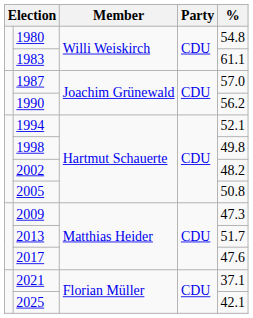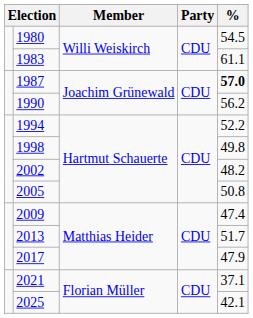 <table class=wikitable>
 <tr>
 <th colspan=2>Election</th>
 <th>Member</th>
 <th>Party</th>
 <th>%</th>
 </tr>
 <tr>
 <td rowspan=2 bgcolor=></td>
 <td><a href='#'>1980</a></td>
 <td rowspan=2><a href='#'>Willi Weiskirch</a></td>
 <td rowspan=2><a href='#'>CDU</a></td>
-<td align=right>54.8</td>
+<td align=right>54.5</td>
 </tr>
 <tr>
 <td><a href='#'>1983</a></td>
 <td align=right>61.1</td>
 </tr>
 <tr>
 <td rowspan=2 bgcolor=></td>
 <td><a href='#'>1987</a></td>
 <td rowspan=2><a href='#'>Joachim Grünewald</a></td>
 <td rowspan=2><a href='#'>CDU</a></td>
-<td align=right>57.0</td>
+<td align=right><strong>57.0</strong></td>
 </tr>
 <tr>
 <td><a href='#'>1990</a></td>
 <td align=right>56.2</td>
 </tr>
 <tr>
 <td rowspan=4 bgcolor=></td>
 <td><a href='#'>1994</a></td>
 <td rowspan=4><a href='#'>Hartmut Schauerte</a></td>
 <td rowspan=4><a href='#'>CDU</a></td>
-<td align=right>52.1</td>
+<td align=right>52.2</td>
 </tr>
 <tr>
 <td><a href='#'>1998</a></td>
 <td align=right>49.8</td>
 </tr>
 <tr>
 <td><a href='#'>2002</a></td>
 <td align=right>48.2</td>
 </tr>
 <tr>
 <td><a href='#'>2005</a></td>
 <td align=right>50.8</td>
 </tr>
 <tr>
 <td rowspan=3 bgcolor=></td>
 <td><a href='#'>2009</a></td>
 <td rowspan=3><a href='#'>Matthias Heider</a></td>
 <td rowspan=3><a href='#'>CDU</a></td>
-<td align=right>47.3</td>
+<td align=right>47.4</td>
 </tr>
 <tr>
 <td><a href='#'>2013</a></td>
 <td align=right>51.7</td>
 </tr>
 <tr>
 <td><a href='#'>2017</a></td>
-<td align=right>47.6</td>
+<td align=right>47.9</td>
 </tr>
 <tr>
 <td rowspan=2 bgcolor=></td>
 <td><a href='#'>2021</a></td>
 <td rowspan=2><a href='#'>Florian Müller</a></td>
 <td rowspan=2><a href='#'>CDU</a></td>
 <td align=right>37.1</td>
 </tr>
 <tr>
 <td><a href='#'>2025</a></td>
 <td align=right>42.1</td>
 </tr>
 </table>
